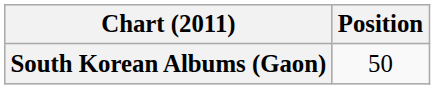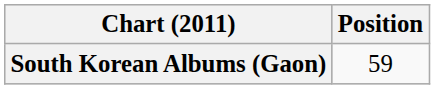 <table class="wikitable plainrowheaders">
 <tr>
 <th scope="col">Chart (2011)</th>
 <th scope="col">Position</th>
 </tr>
 <tr>
 <th scope="row">South Korean Albums (Gaon)</th>
-<td align="center">50</td>
+<td align="center">59</td>
 </tr>
 </table>
